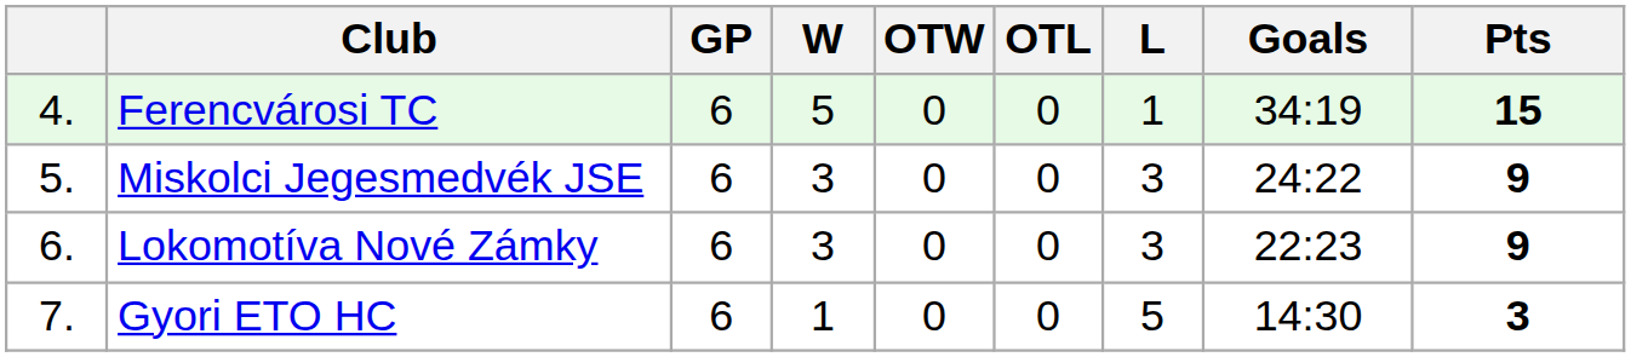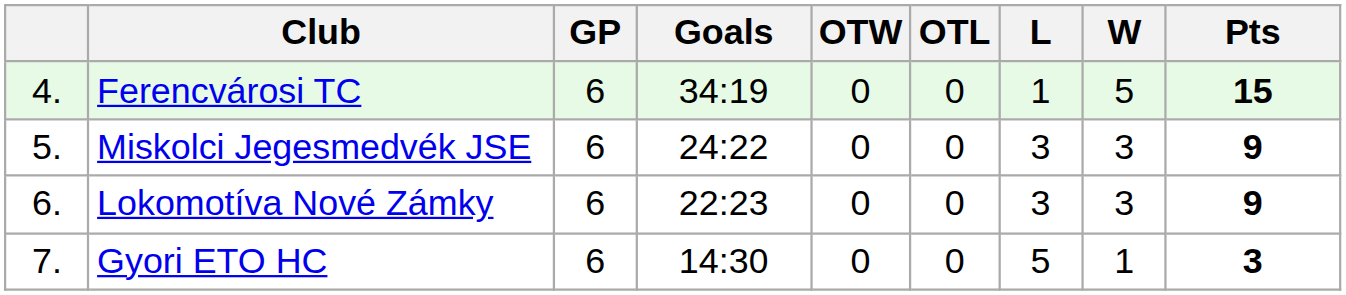 <table class="wikitable">
 <tr>
 <th width="30"></th>
 <th width="200">Club</th>
 <th width="30">GP</th>
-<th width="30">W</th>
+<th width="70">Goals</th>
 <th width="30">OTW</th>
 <th width="30">OTL</th>
 <th width="30">L</th>
-<th width="70">Goals</th>
+<th width="30">W</th>
 <th width="70">Pts</th>
 </tr>
 <tr bgcolor="#e6fae6" align="center">
 <td>4.</td>
 <td align="left"><a href='#'>Ferencvárosi TC</a></td>
 <td>6</td>
-<td>5</td>
+<td>34:19</td>
 <td>0</td>
 <td>0</td>
 <td>1</td>
-<td>34:19</td>
+<td>5</td>
 <td><strong>15</strong></td>
 </tr>
 <tr bgcolor="#FFFFFF" align="center">
 <td>5.</td>
 <td align="left"><a href='#'>Miskolci Jegesmedvék JSE</a></td>
 <td>6</td>
-<td>3</td>
+<td>24:22</td>
 <td>0</td>
 <td>0</td>
 <td>3</td>
-<td>24:22</td>
+<td>3</td>
 <td><strong>9</strong></td>
 </tr>
 <tr bgcolor="#FFFFFF" align="center">
 <td>6.</td>
 <td align="left"><a href='#'>Lokomotíva Nové Zámky</a></td>
 <td>6</td>
-<td>3</td>
+<td>22:23</td>
 <td>0</td>
 <td>0</td>
 <td>3</td>
-<td>22:23</td>
+<td>3</td>
 <td><strong>9</strong></td>
 </tr>
 <tr bgcolor="#FFFFFF" align="center">
 <td>7.</td>
 <td align="left"><a href='#'>Gyori ETO HC</a></td>
 <td>6</td>
-<td>1</td>
+<td>14:30</td>
 <td>0</td>
 <td>0</td>
 <td>5</td>
-<td>14:30</td>
+<td>1</td>
 <td><strong>3</strong></td>
 </tr>
 </table>
